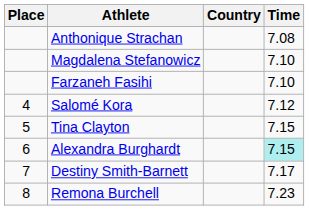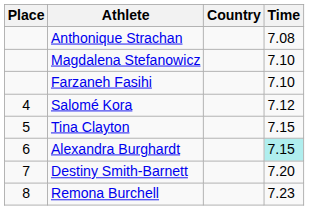 <table class="wikitable">
 <tr>
 <th>Place</th>
 <th>Athlete</th>
 <th>Country</th>
 <th>Time</th>
 </tr>
 <tr>
 <td align=center></td>
 <td><a href='#'>Anthonique Strachan</a></td>
 <td></td>
 <td>7.08</td>
 </tr>
 <tr>
 <td align=center></td>
 <td><a href='#'>Magdalena Stefanowicz</a></td>
 <td></td>
 <td>7.10</td>
 </tr>
 <tr>
 <td align=center></td>
 <td><a href='#'>Farzaneh Fasihi</a></td>
 <td></td>
 <td>7.10</td>
 </tr>
 <tr>
 <td align=center>4</td>
 <td><a href='#'>Salomé Kora</a></td>
 <td></td>
 <td>7.12</td>
 </tr>
 <tr>
 <td align=center>5</td>
 <td><a href='#'>Tina Clayton</a></td>
 <td></td>
 <td>7.15</td>
 </tr>
 <tr>
 <td align=center>6</td>
 <td><a href='#'>Alexandra Burghardt</a></td>
 <td></td>
 <td style="background: paleturquoise;">7.15</td>
 </tr>
 <tr>
 <td align=center>7</td>
 <td><a href='#'>Destiny Smith-Barnett</a></td>
 <td></td>
-<td>7.17</td>
+<td>7.20</td>
 </tr>
 <tr>
 <td align=center>8</td>
 <td><a href='#'>Remona Burchell</a></td>
 <td></td>
 <td>7.23</td>
 </tr>
 </table>
